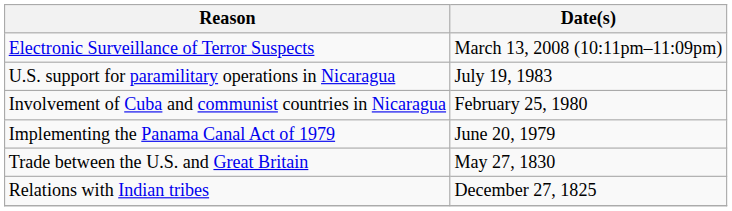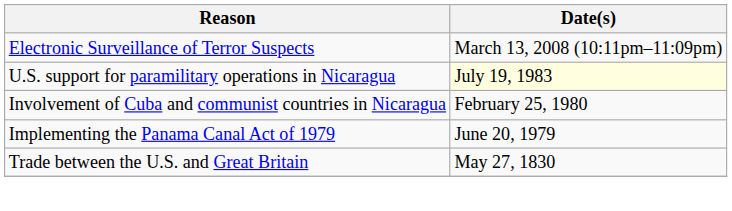 <table class="wikitable">
 <tr>
 <th>Reason</th>
 <th>Date(s)</th>
 </tr>
 <tr --->
 <td><a href='#'>Electronic Surveillance of Terror Suspects</a></td>
 <td>March 13, 2008 (10:11pm–11:09pm)</td>
 </tr>
 <tr --->
 <td>U.S. support for <a href='#'>paramilitary</a> operations in <a href='#'>Nicaragua</a></td>
-<td>July 19, 1983</td>
+<td style="background: lightyellow;">July 19, 1983</td>
 </tr>
 <tr --->
 <td>Involvement of <a href='#'>Cuba</a> and <a href='#'>communist</a> countries in <a href='#'>Nicaragua</a></td>
 <td>February 25, 1980</td>
 </tr>
 <tr --->
 <td>Implementing the <a href='#'>Panama Canal Act of 1979</a></td>
 <td>June 20, 1979</td>
 </tr>
 <tr --->
 <td>Trade between the U.S. and <a href='#'>Great Britain</a></td>
 <td>May 27, 1830</td>
 </tr>
 <tr --->
-<td>Relations with <a href='#'>Indian tribes</a></td>
-<td>December 27, 1825</td>
-</tr>
-<tr --->
 </tr>
 </table>
